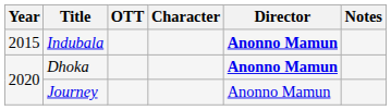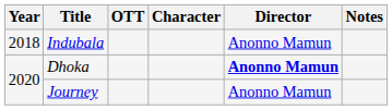 <table class="wikitable sortable" style="background:#F5F5F5;">
 <tr>
 <th>Year</th>
 <th>Title</th>
 <th>OTT</th>
 <th>Character</th>
 <th>Director</th>
 <th>Notes</th>
 </tr>
 <tr>
-<td rowspan="1">2015</td>
+<td rowspan="1">2018</td>
 <td><em><a href='#'>Indubala</a></em></td>
 <td></td>
 <td></td>
-<td><strong><a href='#'>Anonno Mamun</a></strong></td>
+<td><a href='#'>Anonno Mamun</a></td>
 <td></td>
 </tr>
 <tr>
 <td rowspan="2">2020</td>
 <td><em>Dhoka</em></td>
 <td></td>
 <td></td>
 <td><strong><a href='#'>Anonno Mamun</a></strong></td>
 <td></td>
 </tr>
 <tr>
 <td><em><a href='#'>Journey</a></em></td>
 <td></td>
 <td></td>
 <td><a href='#'>Anonno Mamun</a></td>
 <td></td>
 </tr>
 </table>
